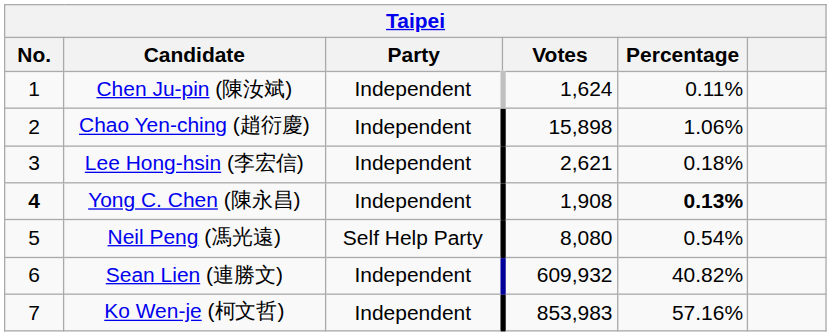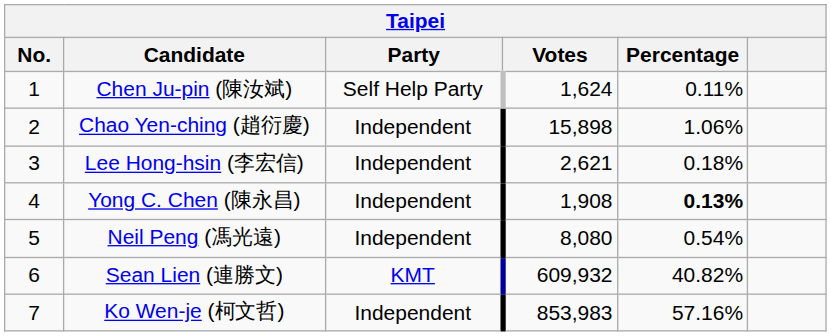 <table class="wikitable collapsible" style="text-align:center">
 <tr>
 <th colspan="7" width=620px><a href='#'>Taipei</a></th>
 </tr>
 <tr>
 <th width=35>No.</th>
 <th width=180>Candidate</th>
 <th width=120>Party</th>
 <th width=75>Votes</th>
 <th width=75>Percentage</th>
 <th width=49></th>
 </tr>
 <tr>
 <td>1</td>
 <td><a href='#'>Chen Ju-pin</a> (陳汝斌)</td>
-<td>Independent</td>
+<td>Self Help Party</td>
 <td style="border-left:4px solid #C0C0C0;" align="right">1,624</td>
 <td align="right">0.11%</td>
 <td align="center"></td>
 </tr>
 <tr>
 <td>2</td>
 <td><a href='#'>Chao Yen-ching</a> (趙衍慶)</td>
 <td>Independent</td>
 <td style="border-left:4px solid #000000;" align="right">15,898</td>
 <td align="right">1.06%</td>
 <td align="center"></td>
 </tr>
 <tr>
 <td>3</td>
 <td><a href='#'>Lee Hong-hsin</a> (李宏信)</td>
 <td>Independent</td>
 <td style="border-left:4px solid #000000;" align="right">2,621</td>
 <td align="right">0.18%</td>
 <td align="center"></td>
 </tr>
 <tr>
-<td><strong>4</strong></td>
+<td>4</td>
 <td><a href='#'>Yong C. Chen</a> (陳永昌)</td>
 <td>Independent</td>
 <td style="border-left:4px solid #000000;" align="right">1,908</td>
 <td align="right"><strong>0.13%</strong></td>
 <td align="center"></td>
 </tr>
 <tr>
 <td>5</td>
 <td><a href='#'>Neil Peng</a> (馮光遠)</td>
-<td>Self Help Party</td>
+<td>Independent</td>
 <td style="border-left:4px solid #000000;" align="right">8,080</td>
 <td align="right">0.54%</td>
 <td align="center"></td>
 </tr>
 <tr>
 <td>6</td>
 <td><a href='#'>Sean Lien</a> (連勝文)</td>
-<td>Independent</td>
+<td><a href='#'>KMT</a></td>
 <td style="border-left:4px solid #000099;" align="right">609,932</td>
 <td align="right">40.82%</td>
 <td align="center"></td>
 </tr>
 <tr>
 <td>7</td>
 <td><a href='#'>Ko Wen-je</a> (柯文哲)</td>
 <td>Independent</td>
 <td style="border-left:4px solid #000000;" align="right">853,983</td>
 <td align="right">57.16%</td>
 <td><div></div></td>
 </tr>
 </table>
